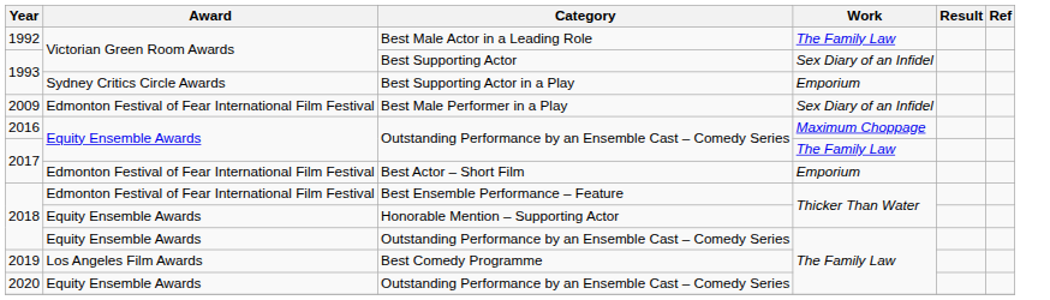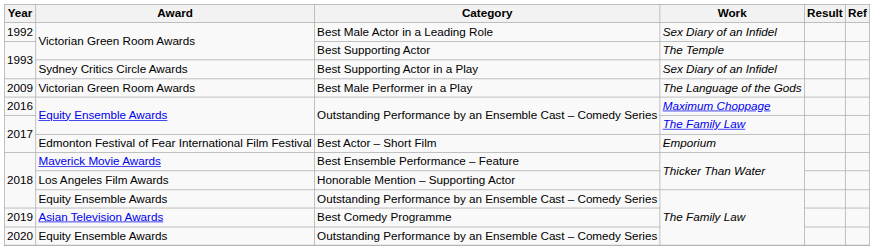 <table class="wikitable plainrowheaders">
 <tr>
 <th>Year</th>
 <th>Award</th>
 <th>Category</th>
 <th>Work</th>
 <th>Result</th>
 <th>Ref</th>
 </tr>
 <tr>
 <td>1992</td>
 <td rowspan="2">Victorian Green Room Awards</td>
 <td>Best Male Actor in a Leading Role</td>
-<td><em><a href='#'>The Family Law</a></em></td>
+<td><em>Sex Diary of an Infidel</em></td>
 <td></td>
 <td></td>
 </tr>
 <tr>
 <td rowspan="2">1993</td>
 <td>Best Supporting Actor</td>
-<td><em>Sex Diary of an Infidel</em></td>
+<td><em>The Temple</em></td>
 <td></td>
 <td></td>
 </tr>
 <tr>
 <td>Sydney Critics Circle Awards</td>
 <td>Best Supporting Actor in a Play</td>
-<td><em>Emporium</em></td>
+<td><em>Sex Diary of an Infidel</em></td>
 <td></td>
 <td></td>
 </tr>
 <tr>
 <td>2009</td>
-<td>Edmonton Festival of Fear International Film Festival</td>
+<td>Victorian Green Room Awards</td>
 <td>Best Male Performer in a Play</td>
-<td><em>Sex Diary of an Infidel</em></td>
+<td><em>The Language of the Gods</em></td>
 <td></td>
 <td></td>
 </tr>
 <tr>
 <td>2016</td>
 <td rowspan="2"><a href='#'>Equity Ensemble Awards</a></td>
 <td rowspan="2">Outstanding Performance by an Ensemble Cast – Comedy Series</td>
 <td><em><a href='#'>Maximum Choppage</a></em></td>
 <td></td>
 <td></td>
 </tr>
 <tr>
 <td rowspan="2">2017</td>
 <td><em><a href='#'>The Family Law</a></em></td>
 <td></td>
 <td></td>
 </tr>
 <tr>
 <td>Edmonton Festival of Fear International Film Festival</td>
 <td>Best Actor – Short Film</td>
 <td><em>Emporium</em></td>
 <td></td>
 <td></td>
 </tr>
 <tr>
 <td rowspan="3">2018</td>
-<td>Edmonton Festival of Fear International Film Festival</td>
+<td><a href='#'>Maverick Movie Awards</a></td>
 <td>Best Ensemble Performance – Feature</td>
 <td rowspan="2"><em>Thicker Than Water</em></td>
 <td></td>
 <td></td>
 </tr>
 <tr>
-<td>Equity Ensemble Awards</td>
+<td>Los Angeles Film Awards</td>
 <td>Honorable Mention – Supporting Actor</td>
 <td></td>
 <td></td>
 </tr>
 <tr>
 <td>Equity Ensemble Awards</td>
 <td>Outstanding Performance by an Ensemble Cast – Comedy Series</td>
 <td rowspan="3"><em>The Family Law</em></td>
 <td></td>
 <td></td>
 </tr>
 <tr>
 <td>2019</td>
-<td>Los Angeles Film Awards</td>
+<td><a href='#'>Asian Television Awards</a></td>
 <td>Best Comedy Programme</td>
 <td></td>
 <td></td>
 </tr>
 <tr>
 <td>2020</td>
 <td>Equity Ensemble Awards</td>
 <td>Outstanding Performance by an Ensemble Cast – Comedy Series</td>
 <td></td>
 <td></td>
 </tr>
 <tr>
 </tr>
 </table>
